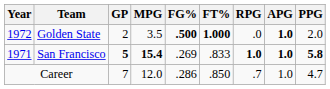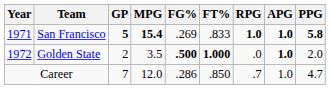 <table class="wikitable sortable" style="font-size:95%; text-align:right;">
 <tr>
 <th>Year</th>
 <th>Team</th>
 <th>GP</th>
 <th>MPG</th>
 <th>FG%</th>
 <th>FT%</th>
 <th>RPG</th>
 <th>APG</th>
 <th>PPG</th>
 </tr>
 <tr>
+<td style="text-align:left;"><a href='#'>1971</a></td>
+<td style="text-align:left;"><a href='#'>San Francisco</a></td>
+<td><strong>5</strong></td>
+<td><strong>15.4</strong></td>
+<td>.269</td>
+<td>.833</td>
+<td><strong>1.0</strong></td>
+<td><strong>1.0</strong></td>
+<td><strong>5.8</strong></td>
+</tr>
+<tr>
 <td style="text-align:left;"><a href='#'>1972</a></td>
 <td style="text-align:left;"><a href='#'>Golden State</a></td>
 <td>2</td>
 <td>3.5</td>
 <td><strong>.500</strong></td>
 <td><strong>1.000</strong></td>
 <td>.0</td>
 <td><strong>1.0</strong></td>
 <td>2.0</td>
-</tr>
-<tr>
-<td style="text-align:left;"><a href='#'>1971</a></td>
-<td style="text-align:left;"><a href='#'>San Francisco</a></td>
-<td><strong>5</strong></td>
-<td><strong>15.4</strong></td>
-<td>.269</td>
-<td>.833</td>
-<td><strong>1.0</strong></td>
-<td><strong>1.0</strong></td>
-<td><strong>5.8</strong></td>
 </tr>
 <tr class="sortbottom">
 <td colspan="2" style="text-align:center;">Career</td>
 <td>7</td>
 <td>12.0</td>
 <td>.286</td>
 <td>.850</td>
 <td>.7</td>
 <td>1.0</td>
 <td>4.7</td>
 </tr>
 </table>
